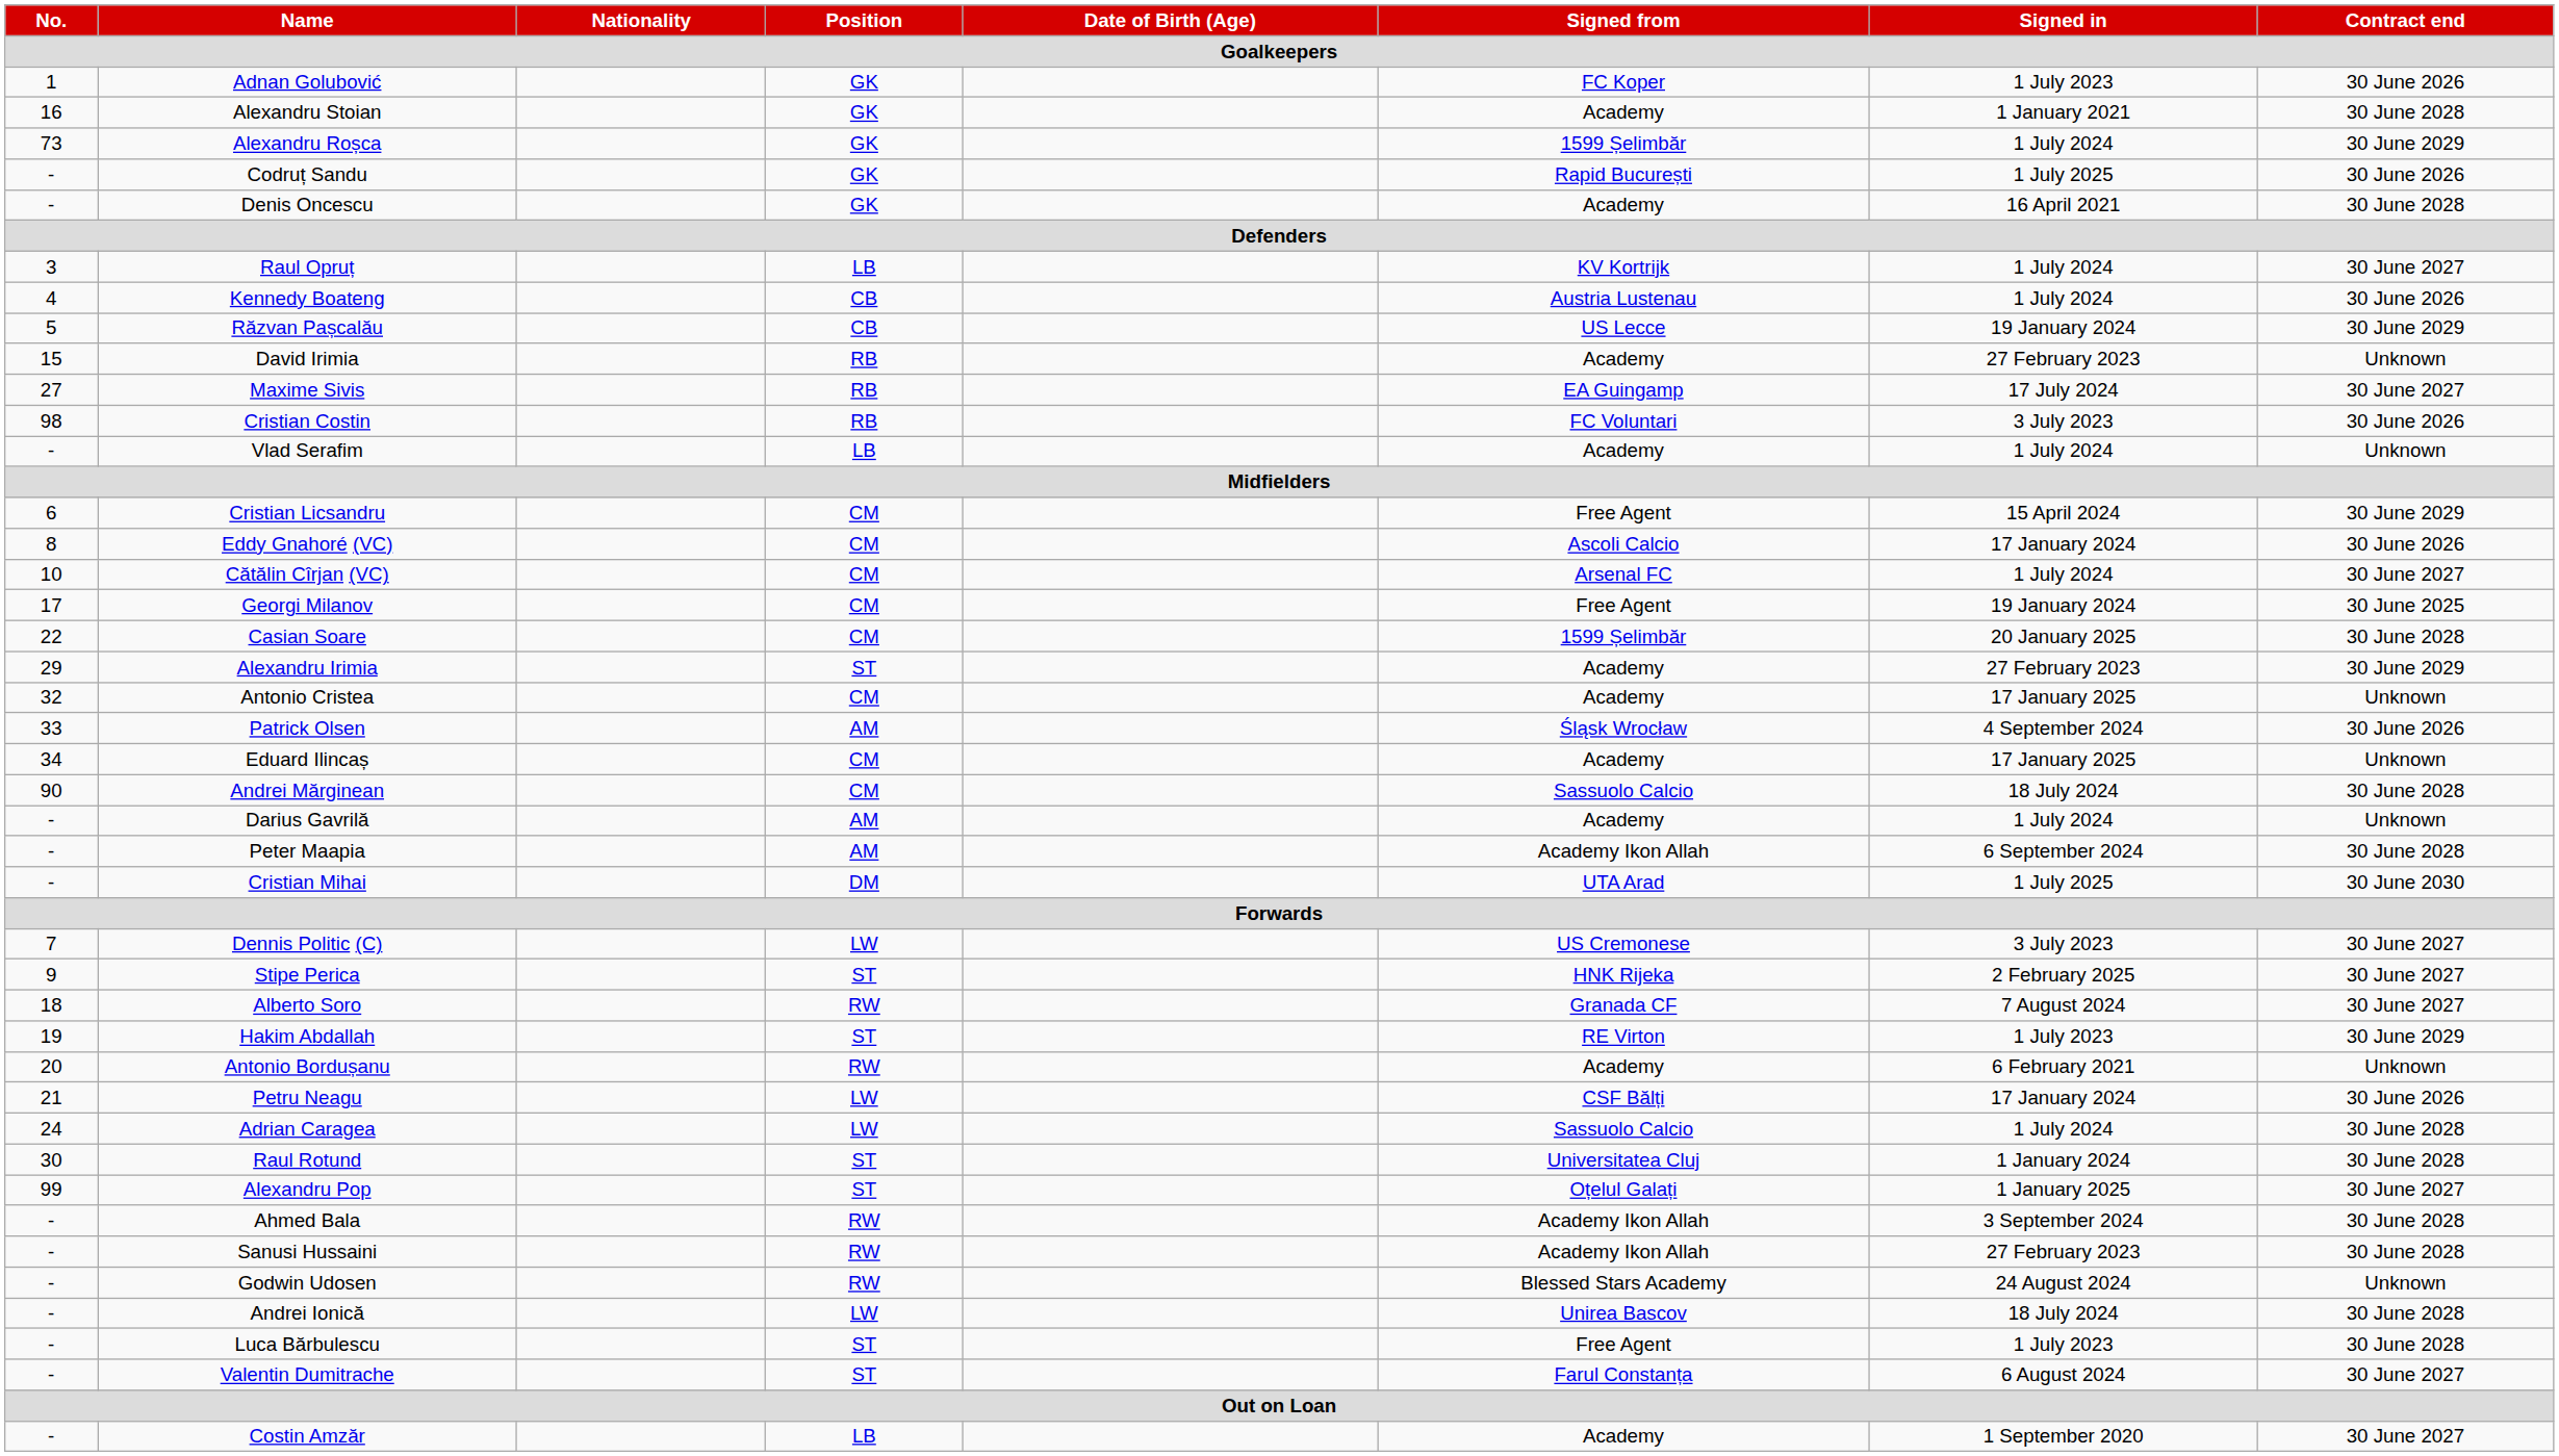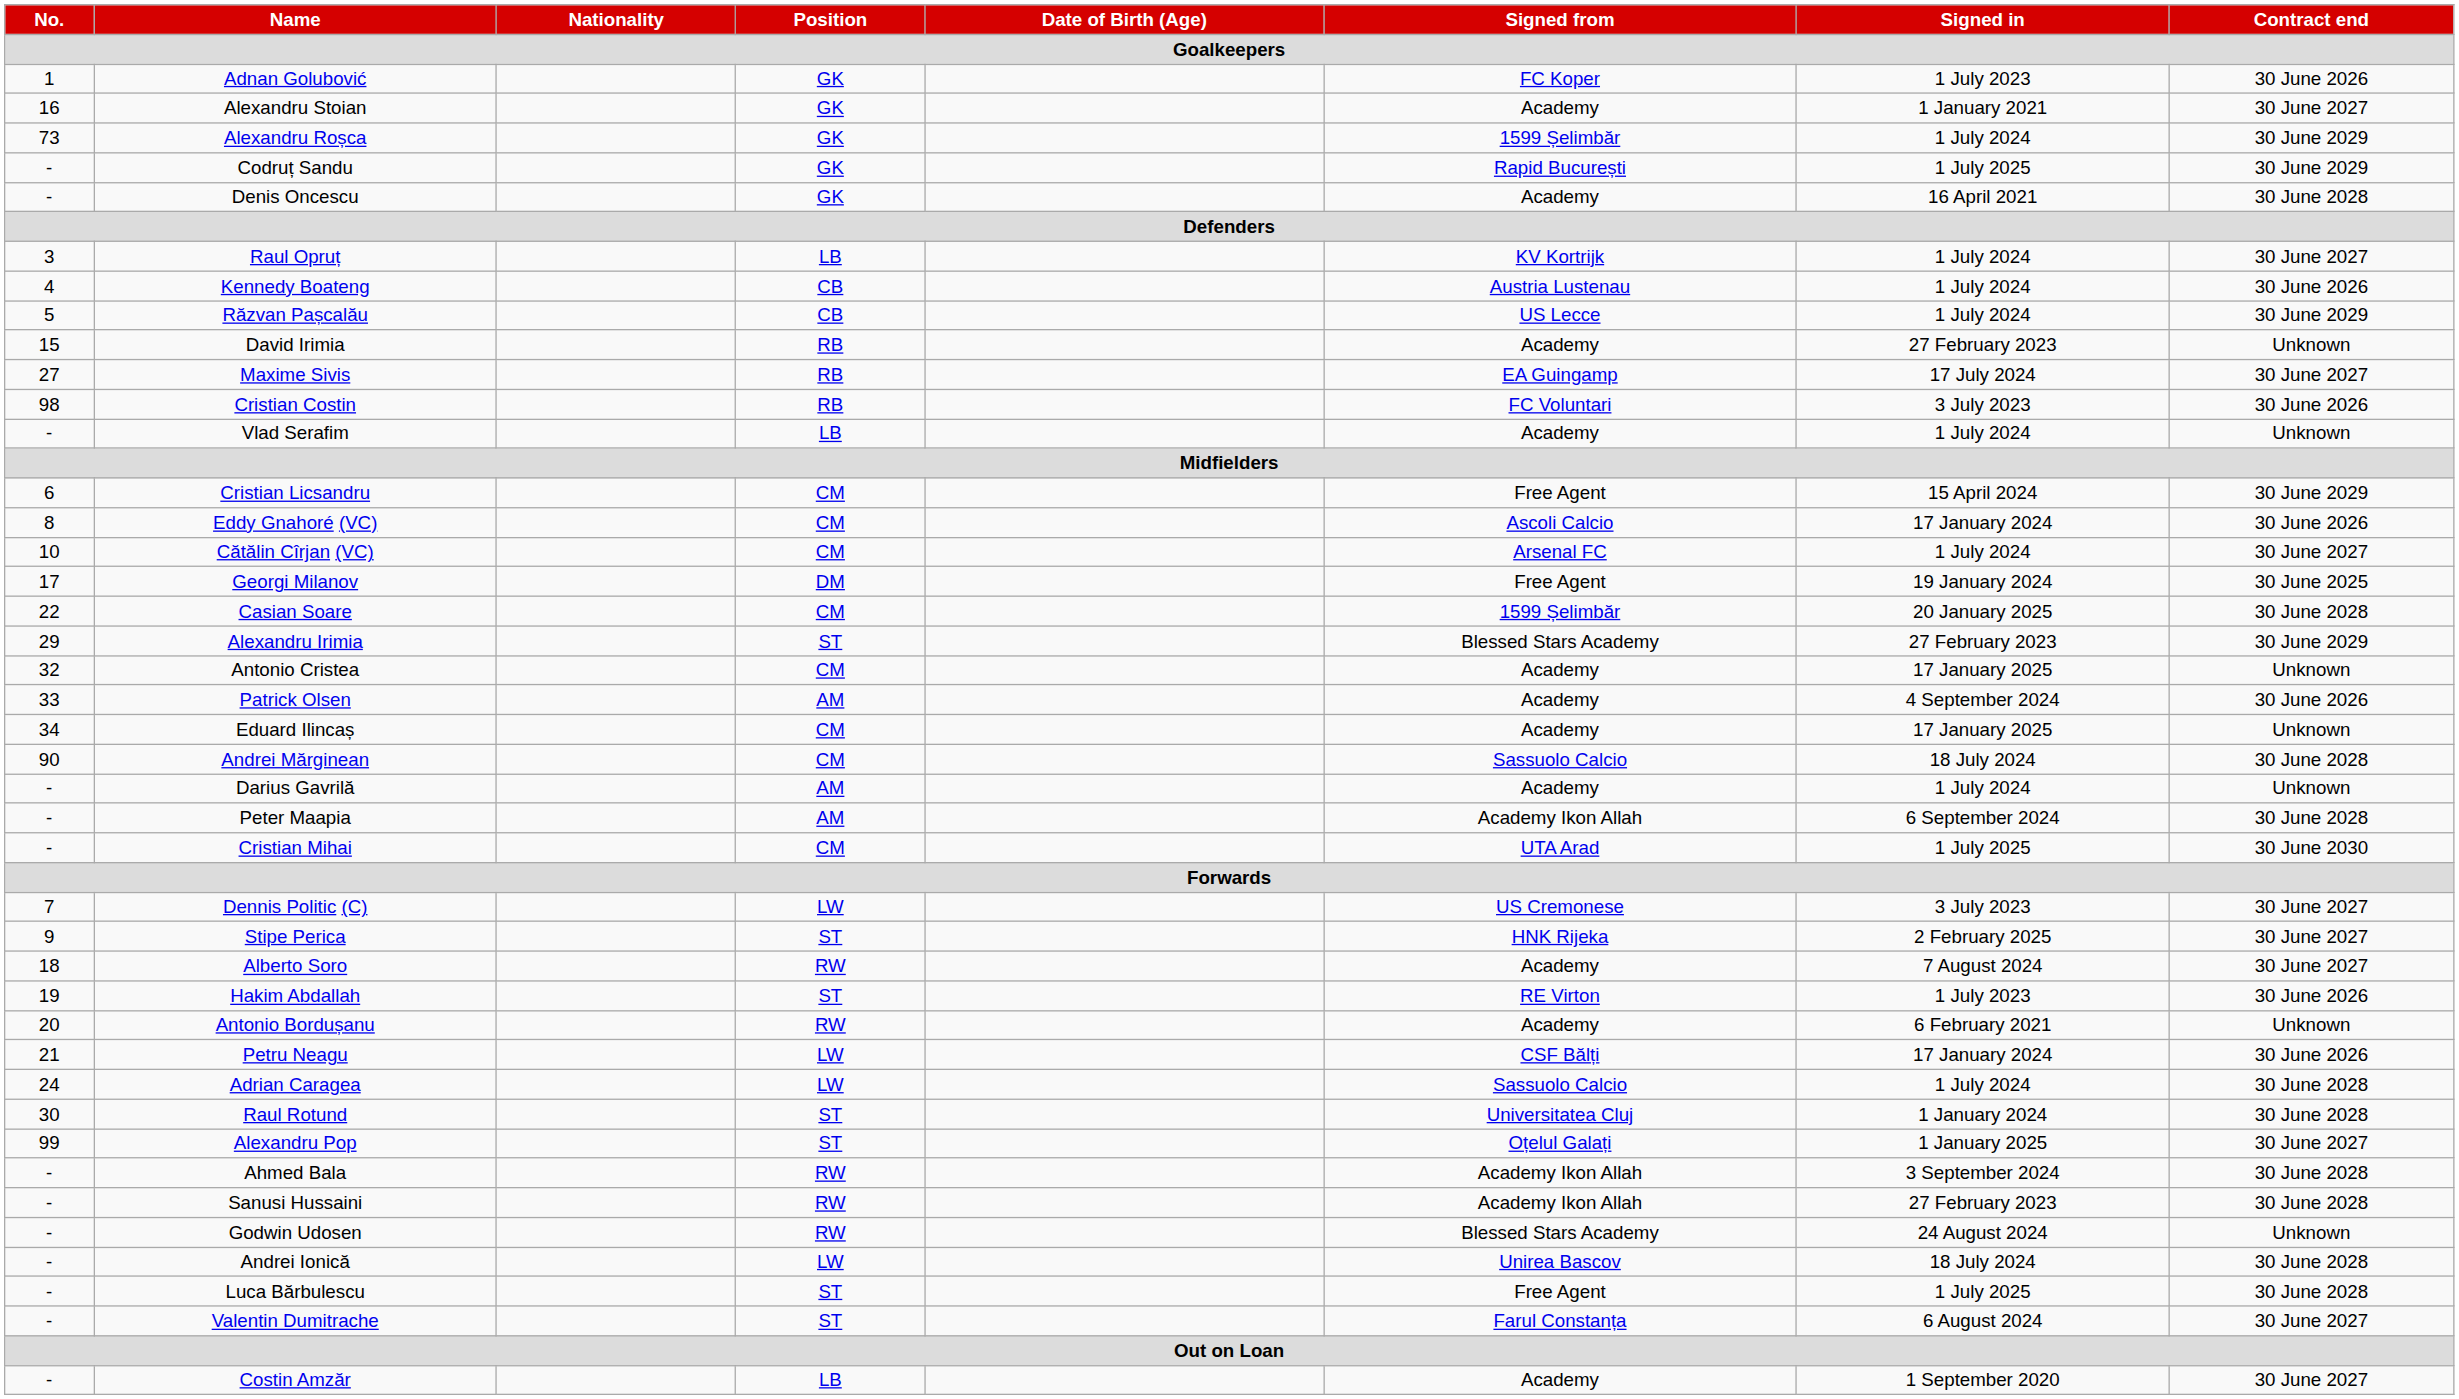 <table class="wikitable"  style="text-align:center; font-size:90%; width:95%;">
 <tr>
 <th style="background:#d50000; color:white; text-align:center;">No.</th>
 <th style="background:#d50000; color:white; text-align:center;">Name</th>
 <th style="background:#d50000; color:white; text-align:center;">Nationality</th>
 <th style="background:#d50000; color:white; text-align:center;">Position</th>
 <th style="background:#d50000; color:white; text-align:center;">Date of Birth (Age)</th>
 <th style="background:#d50000; color:white; text-align:center;">Signed from</th>
 <th style="background:#d50000; color:white; text-align:center;">Signed in</th>
 <th style="background:#d50000; color:white; text-align:center;">Contract end</th>
 </tr>
 <tr>
 <th colspan="10"  style="background:#dcdcdc; text-align:centre;">Goalkeepers</th>
 </tr>
 <tr>
 <td>1</td>
 <td><a href='#'>Adnan Golubović</a></td>
 <td></td>
 <td><a href='#'>GK</a></td>
 <td></td>
 <td> <a href='#'>FC Koper</a></td>
 <td>1 July 2023</td>
 <td>30 June 2026</td>
 </tr>
 <tr>
 <td>16</td>
 <td>Alexandru Stoian</td>
 <td></td>
 <td><a href='#'>GK</a></td>
 <td></td>
 <td>Academy</td>
 <td>1 January 2021</td>
-<td>30 June 2028</td>
+<td>30 June 2027</td>
 </tr>
 <tr>
 <td>73</td>
 <td><a href='#'>Alexandru Roșca</a></td>
 <td></td>
 <td><a href='#'>GK</a></td>
 <td></td>
 <td><a href='#'>1599 Șelimbăr</a></td>
 <td>1 July 2024</td>
 <td>30 June 2029</td>
 </tr>
 <tr>
 <td>-</td>
 <td>Codruț Sandu</td>
 <td></td>
 <td><a href='#'>GK</a></td>
 <td></td>
 <td><a href='#'>Rapid București</a></td>
 <td>1 July 2025</td>
-<td>30 June 2026</td>
+<td>30 June 2029</td>
 </tr>
 <tr>
 <td>-</td>
 <td>Denis Oncescu</td>
 <td></td>
 <td><a href='#'>GK</a></td>
 <td></td>
 <td>Academy</td>
 <td>16 April 2021</td>
 <td>30 June 2028</td>
 </tr>
 <tr>
 <th colspan="10"  style="background:#dcdcdc; text-align:centre;">Defenders</th>
 </tr>
 <tr>
 <td>3</td>
 <td><a href='#'>Raul Opruț</a></td>
 <td></td>
 <td><a href='#'>LB</a></td>
 <td></td>
 <td> <a href='#'>KV Kortrijk</a></td>
 <td>1 July 2024</td>
 <td>30 June 2027</td>
 </tr>
 <tr>
 <td>4</td>
 <td><a href='#'>Kennedy Boateng</a></td>
 <td></td>
 <td><a href='#'>CB</a></td>
 <td></td>
 <td> <a href='#'>Austria Lustenau</a></td>
 <td>1 July 2024</td>
 <td>30 June 2026</td>
 </tr>
 <tr>
 <td>5</td>
 <td><a href='#'>Răzvan Pașcalău</a></td>
 <td></td>
 <td><a href='#'>CB</a></td>
 <td></td>
 <td> <a href='#'>US Lecce</a></td>
-<td>19 January 2024</td>
+<td>1 July 2024</td>
 <td>30 June 2029</td>
 </tr>
 <tr>
 <td>15</td>
 <td>David Irimia</td>
 <td></td>
 <td><a href='#'>RB</a></td>
 <td></td>
 <td>Academy</td>
 <td>27 February 2023</td>
 <td>Unknown</td>
 </tr>
 <tr>
 <td>27</td>
 <td><a href='#'>Maxime Sivis</a></td>
 <td></td>
 <td><a href='#'>RB</a></td>
 <td></td>
 <td> <a href='#'>EA Guingamp</a></td>
 <td>17 July 2024</td>
 <td>30 June 2027</td>
 </tr>
 <tr>
 <td>98</td>
 <td><a href='#'>Cristian Costin</a></td>
 <td></td>
 <td><a href='#'>RB</a></td>
 <td></td>
 <td><a href='#'>FC Voluntari</a></td>
 <td>3 July 2023</td>
 <td>30 June 2026</td>
 </tr>
 <tr>
 <td>-</td>
 <td>Vlad Serafim</td>
 <td></td>
 <td><a href='#'>LB</a></td>
 <td></td>
 <td>Academy</td>
 <td>1 July 2024</td>
 <td>Unknown</td>
 </tr>
 <tr>
 <th colspan="10"  style="background:#dcdcdc; text-align:centre;">Midfielders</th>
 </tr>
 <tr>
 <td>6</td>
 <td><a href='#'>Cristian Licsandru</a></td>
 <td></td>
 <td><a href='#'>CM</a></td>
 <td></td>
 <td>Free Agent</td>
 <td>15 April 2024</td>
 <td>30 June 2029</td>
 </tr>
 <tr>
 <td>8</td>
 <td><a href='#'>Eddy Gnahoré</a> <a href='#'>(VC)</a></td>
 <td></td>
 <td><a href='#'>CM</a></td>
 <td></td>
 <td> <a href='#'>Ascoli Calcio</a></td>
 <td>17 January 2024</td>
 <td>30 June 2026</td>
 </tr>
 <tr>
 <td>10</td>
 <td><a href='#'>Cătălin Cîrjan</a> <a href='#'>(VC)</a></td>
 <td></td>
 <td><a href='#'>CM</a></td>
 <td></td>
 <td> <a href='#'>Arsenal FC</a></td>
 <td>1 July 2024</td>
 <td>30 June 2027</td>
 </tr>
 <tr>
 <td>17</td>
 <td><a href='#'>Georgi Milanov</a></td>
 <td></td>
-<td><a href='#'>CM</a></td>
+<td><a href='#'>DM</a></td>
 <td></td>
 <td>Free Agent</td>
 <td>19 January 2024</td>
 <td>30 June 2025</td>
 </tr>
 <tr>
 <td>22</td>
 <td><a href='#'>Casian Soare</a></td>
 <td></td>
 <td><a href='#'>CM</a></td>
 <td></td>
 <td><a href='#'>1599 Șelimbăr</a></td>
 <td>20 January 2025</td>
 <td>30 June 2028</td>
 </tr>
 <tr>
 <td>29</td>
 <td><a href='#'>Alexandru Irimia</a></td>
 <td></td>
 <td><a href='#'>ST</a></td>
 <td></td>
-<td>Academy</td>
+<td> Blessed Stars Academy</td>
 <td>27 February 2023</td>
 <td>30 June 2029</td>
 </tr>
 <tr>
 <td>32</td>
 <td>Antonio Cristea</td>
 <td></td>
 <td><a href='#'>CM</a></td>
 <td></td>
 <td>Academy</td>
 <td>17 January 2025</td>
 <td>Unknown</td>
 </tr>
 <tr>
 <td>33</td>
 <td><a href='#'>Patrick Olsen</a></td>
 <td></td>
 <td><a href='#'>AM</a></td>
 <td></td>
-<td> <a href='#'>Śląsk Wrocław</a></td>
+<td>Academy</td>
 <td>4 September 2024</td>
 <td>30 June 2026</td>
 </tr>
 <tr>
 <td>34</td>
 <td>Eduard Ilincaș</td>
 <td></td>
 <td><a href='#'>CM</a></td>
 <td></td>
 <td>Academy</td>
 <td>17 January 2025</td>
 <td>Unknown</td>
 </tr>
 <tr>
 <td>90</td>
 <td><a href='#'>Andrei Mărginean</a></td>
 <td></td>
 <td><a href='#'>CM</a></td>
 <td></td>
 <td> <a href='#'>Sassuolo Calcio</a></td>
 <td>18 July 2024</td>
 <td>30 June 2028</td>
 </tr>
 <tr>
 <td>-</td>
 <td>Darius Gavrilă</td>
 <td></td>
 <td><a href='#'>AM</a></td>
 <td></td>
 <td>Academy</td>
 <td>1 July 2024</td>
 <td>Unknown</td>
 </tr>
 <tr>
 <td>-</td>
 <td>Peter Maapia</td>
 <td></td>
 <td><a href='#'>AM</a></td>
 <td></td>
 <td> Academy Ikon Allah</td>
 <td>6 September 2024</td>
 <td>30 June 2028</td>
 </tr>
 <tr>
 <td>-</td>
 <td><a href='#'>Cristian Mihai</a></td>
 <td></td>
-<td><a href='#'>DM</a></td>
+<td><a href='#'>CM</a></td>
 <td></td>
 <td><a href='#'>UTA Arad</a></td>
 <td>1 July 2025</td>
 <td>30 June 2030</td>
 </tr>
 <tr>
 <th colspan="10"  style="background:#dcdcdc; text-align:centre;">Forwards</th>
 </tr>
 <tr>
 <td>7</td>
 <td><a href='#'>Dennis Politic</a> <a href='#'>(C)</a></td>
 <td></td>
 <td><a href='#'>LW</a></td>
 <td></td>
 <td> <a href='#'>US Cremonese</a></td>
 <td>3 July 2023</td>
 <td>30 June 2027</td>
 </tr>
 <tr>
 <td>9</td>
 <td><a href='#'>Stipe Perica</a></td>
 <td></td>
 <td><a href='#'>ST</a></td>
 <td></td>
 <td> <a href='#'>HNK Rijeka</a></td>
 <td>2 February 2025</td>
 <td>30 June 2027</td>
 </tr>
 <tr>
 <td>18</td>
 <td><a href='#'>Alberto Soro</a></td>
 <td></td>
 <td><a href='#'>RW</a></td>
 <td></td>
-<td> <a href='#'>Granada CF</a></td>
+<td>Academy</td>
 <td>7 August 2024</td>
 <td>30 June 2027</td>
 </tr>
 <tr>
 <td>19</td>
 <td><a href='#'>Hakim Abdallah</a></td>
 <td></td>
 <td><a href='#'>ST</a></td>
 <td></td>
 <td> <a href='#'>RE Virton</a></td>
 <td>1 July 2023</td>
-<td>30 June 2029</td>
+<td>30 June 2026</td>
 </tr>
 <tr>
 <td>20</td>
 <td><a href='#'>Antonio Bordușanu</a></td>
 <td></td>
 <td><a href='#'>RW</a></td>
 <td></td>
 <td>Academy</td>
 <td>6 February 2021</td>
 <td>Unknown</td>
 </tr>
 <tr>
 <td>21</td>
 <td><a href='#'>Petru Neagu</a></td>
 <td></td>
 <td><a href='#'>LW</a></td>
 <td></td>
 <td> <a href='#'>CSF Bălți</a></td>
 <td>17 January 2024</td>
 <td>30 June 2026</td>
 </tr>
 <tr>
 <td>24</td>
 <td><a href='#'>Adrian Caragea</a></td>
 <td></td>
 <td><a href='#'>LW</a></td>
 <td></td>
 <td> <a href='#'>Sassuolo Calcio</a></td>
 <td>1 July 2024</td>
 <td>30 June 2028</td>
 </tr>
 <tr>
 <td>30</td>
 <td><a href='#'>Raul Rotund</a></td>
 <td></td>
 <td><a href='#'>ST</a></td>
 <td></td>
 <td><a href='#'>Universitatea Cluj</a></td>
 <td>1 January 2024</td>
 <td>30 June 2028</td>
 </tr>
 <tr>
 <td>99</td>
 <td><a href='#'>Alexandru Pop</a></td>
 <td></td>
 <td><a href='#'>ST</a></td>
 <td></td>
 <td><a href='#'>Oțelul Galați</a></td>
 <td>1 January 2025</td>
 <td>30 June 2027</td>
 </tr>
 <tr>
 <td>-</td>
 <td>Ahmed Bala</td>
 <td></td>
 <td><a href='#'>RW</a></td>
 <td></td>
 <td> Academy Ikon Allah</td>
 <td>3 September 2024</td>
 <td>30 June 2028</td>
 </tr>
 <tr>
 <td>-</td>
 <td>Sanusi Hussaini</td>
 <td></td>
 <td><a href='#'>RW</a></td>
 <td></td>
 <td> Academy Ikon Allah</td>
 <td>27 February 2023</td>
 <td>30 June 2028</td>
 </tr>
 <tr>
 <td>-</td>
 <td>Godwin Udosen</td>
 <td></td>
 <td><a href='#'>RW</a></td>
 <td></td>
 <td> Blessed Stars Academy</td>
 <td>24 August 2024</td>
 <td>Unknown</td>
 </tr>
 <tr>
 <td>-</td>
 <td>Andrei Ionică</td>
 <td></td>
 <td><a href='#'>LW</a></td>
 <td></td>
 <td><a href='#'>Unirea Bascov</a></td>
 <td>18 July 2024</td>
 <td>30 June 2028</td>
 </tr>
 <tr>
 <td>-</td>
 <td>Luca Bărbulescu</td>
 <td></td>
 <td><a href='#'>ST</a></td>
 <td></td>
 <td>Free Agent</td>
-<td>1 July 2023</td>
+<td>1 July 2025</td>
 <td>30 June 2028</td>
 </tr>
 <tr>
 <td>-</td>
 <td><a href='#'>Valentin Dumitrache</a></td>
 <td></td>
 <td><a href='#'>ST</a></td>
 <td></td>
 <td><a href='#'>Farul Constanța</a></td>
 <td>6 August 2024</td>
 <td>30 June 2027</td>
 </tr>
 <tr>
 <th colspan="10"  style="background:#dcdcdc; text-align:centre;">Out on Loan</th>
 </tr>
 <tr>
 <td>-</td>
 <td><a href='#'>Costin Amzăr</a></td>
 <td></td>
 <td><a href='#'>LB</a></td>
 <td></td>
 <td>Academy</td>
 <td>1 September 2020</td>
 <td>30 June 2027</td>
 </tr>
 </table>
